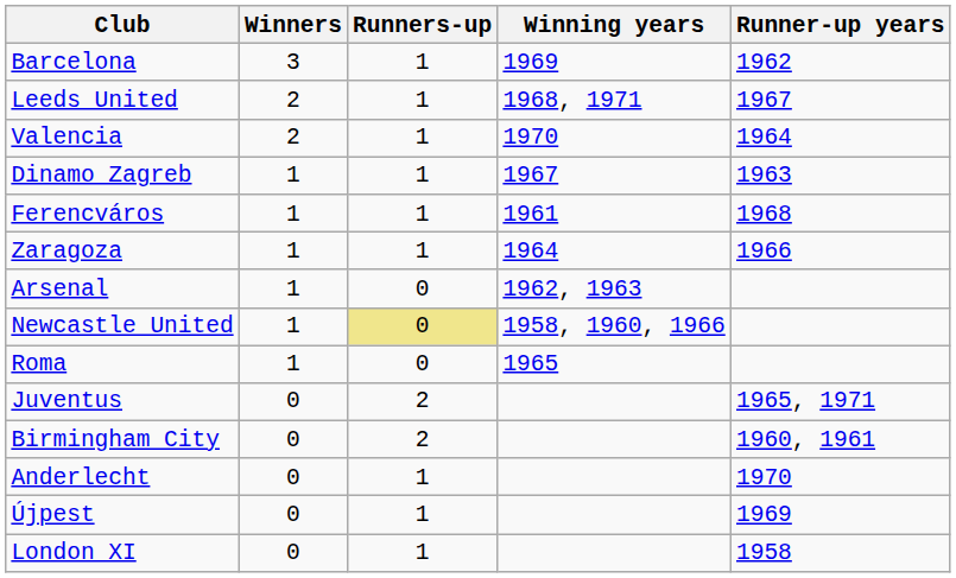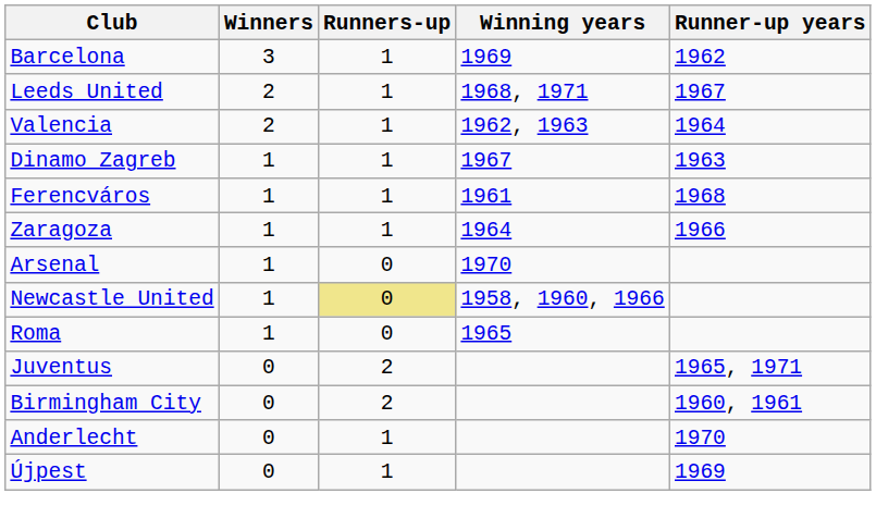 <table class="wikitable sortable">
 <tr>
 <th>Club</th>
 <th>Winners</th>
 <th>Runners-up</th>
 <th class="unsortable">Winning years</th>
 <th class="unsortable">Runner-up years</th>
 </tr>
 <tr>
 <td> <a href='#'>Barcelona</a></td>
 <td style="text-align:center;">3</td>
 <td style="text-align:center;">1</td>
 <td><a href='#'>1969</a></td>
 <td><a href='#'>1962</a></td>
 </tr>
 <tr>
 <td> <a href='#'>Leeds United</a></td>
 <td style="text-align:center;">2</td>
 <td style="text-align:center;">1</td>
 <td><a href='#'>1968</a>, <a href='#'>1971</a></td>
 <td><a href='#'>1967</a></td>
 </tr>
 <tr>
 <td> <a href='#'>Valencia</a></td>
 <td style="text-align:center;">2</td>
 <td style="text-align:center;">1</td>
-<td><a href='#'>1970</a></td>
+<td><a href='#'>1962</a>, <a href='#'>1963</a></td>
 <td><a href='#'>1964</a></td>
 </tr>
 <tr>
 <td> <a href='#'>Dinamo Zagreb</a></td>
 <td style="text-align:center;">1</td>
 <td style="text-align:center;">1</td>
 <td><a href='#'>1967</a></td>
 <td><a href='#'>1963</a></td>
 </tr>
 <tr>
 <td> <a href='#'>Ferencváros</a></td>
 <td style="text-align:center;">1</td>
 <td style="text-align:center;">1</td>
 <td><a href='#'>1961</a></td>
 <td><a href='#'>1968</a></td>
 </tr>
 <tr>
 <td> <a href='#'>Zaragoza</a></td>
 <td style="text-align:center;">1</td>
 <td style="text-align:center;">1</td>
 <td><a href='#'>1964</a></td>
 <td><a href='#'>1966</a></td>
 </tr>
 <tr>
 <td> <a href='#'>Arsenal</a></td>
 <td style="text-align:center;">1</td>
 <td style="text-align:center;">0</td>
-<td><a href='#'>1962</a>, <a href='#'>1963</a></td>
+<td><a href='#'>1970</a></td>
 <td></td>
 </tr>
 <tr>
 <td> <a href='#'>Newcastle United</a></td>
 <td style="text-align:center;">1</td>
 <td style="background: khaki; text-align:center;">0</td>
 <td><a href='#'>1958</a>, <a href='#'>1960</a>, <a href='#'>1966</a></td>
 <td></td>
 </tr>
 <tr>
 <td> <a href='#'>Roma</a></td>
 <td style="text-align:center;">1</td>
 <td style="text-align:center;">0</td>
 <td><a href='#'>1965</a></td>
 <td></td>
 </tr>
 <tr>
 <td> <a href='#'>Juventus</a></td>
 <td style="text-align:center;">0</td>
 <td style="text-align:center;">2</td>
 <td></td>
 <td><a href='#'>1965</a>, <a href='#'>1971</a></td>
 </tr>
 <tr>
 <td> <a href='#'>Birmingham City</a></td>
 <td style="text-align:center;">0</td>
 <td style="text-align:center;">2</td>
 <td></td>
 <td><a href='#'>1960</a>, <a href='#'>1961</a></td>
 </tr>
 <tr>
 <td> <a href='#'>Anderlecht</a></td>
 <td style="text-align:center;">0</td>
 <td style="text-align:center;">1</td>
 <td></td>
 <td><a href='#'>1970</a></td>
 </tr>
 <tr>
 <td> <a href='#'>Újpest</a></td>
 <td style="text-align:center;">0</td>
 <td style="text-align:center;">1</td>
 <td></td>
 <td><a href='#'>1969</a></td>
 </tr>
-<tr>
-<td> <a href='#'>London XI</a></td>
-<td style="text-align:center;">0</td>
-<td style="text-align:center;">1</td>
-<td></td>
-<td><a href='#'>1958</a></td>
-</tr>
 </table>
